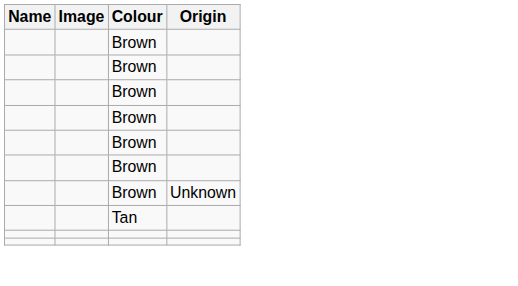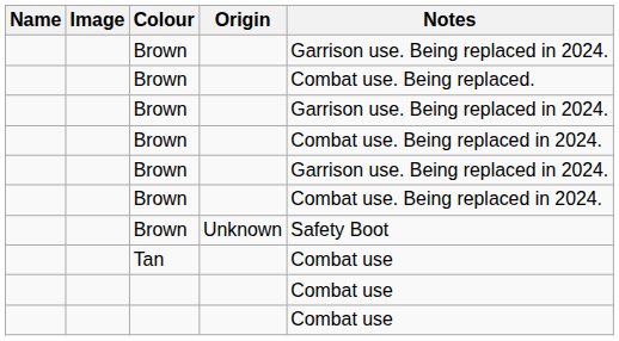 <table class="wikitable">
 <tr>
 <th>Name</th>
 <th>Image</th>
 <th>Colour</th>
 <th>Origin</th>
+<th>Notes</th>
 </tr>
 <tr>
 <td></td>
 <td></td>
 <td>Brown</td>
 <td></td>
+<td>Garrison use. Being replaced in 2024.</td>
 </tr>
 <tr>
 <td></td>
 <td></td>
 <td>Brown</td>
 <td></td>
+<td>Combat use. Being replaced.</td>
 </tr>
 <tr>
 <td></td>
 <td></td>
 <td>Brown</td>
 <td></td>
+<td>Garrison use. Being replaced in 2024.</td>
 </tr>
 <tr>
 <td></td>
 <td></td>
 <td>Brown</td>
 <td></td>
+<td>Combat use. Being replaced in 2024.</td>
 </tr>
 <tr>
 <td></td>
 <td></td>
 <td>Brown</td>
 <td></td>
+<td>Garrison use. Being replaced in 2024.</td>
 </tr>
 <tr>
 <td></td>
 <td></td>
 <td>Brown</td>
 <td></td>
+<td>Combat use. Being replaced in 2024.</td>
 </tr>
 <tr>
 <td></td>
 <td></td>
 <td>Brown</td>
 <td>Unknown</td>
+<td>Safety Boot</td>
 </tr>
 <tr>
 <td></td>
 <td></td>
 <td>Tan</td>
 <td></td>
+<td>Combat use</td>
 </tr>
 <tr>
 <td></td>
 <td></td>
 <td></td>
 <td></td>
+<td>Combat use</td>
 </tr>
 <tr>
 <td></td>
 <td></td>
 <td></td>
 <td></td>
+<td>Combat use</td>
 </tr>
 </table>
